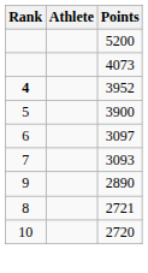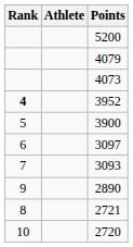 <table class="wikitable" style="font-size:95%; text-align:center;">
 <tr>
 <th>Rank</th>
 <th>Athlete</th>
 <th>Points</th>
 </tr>
 <tr>
 <td></td>
 <td align="left"></td>
 <td align="center">5200</td>
+</tr>
+<tr>
+<td></td>
+<td align="left"></td>
+<td align="center">4079</td>
 </tr>
 <tr>
 <td></td>
 <td align="left"></td>
 <td align="center">4073</td>
 </tr>
 <tr>
 <td><strong>4</strong></td>
 <td align="left"></td>
 <td align="center">3952</td>
 </tr>
 <tr>
 <td>5</td>
 <td align="left"></td>
 <td align="center">3900</td>
 </tr>
 <tr>
 <td>6</td>
 <td align="left"></td>
 <td align="center">3097</td>
 </tr>
 <tr>
 <td>7</td>
 <td align="left"></td>
 <td align="center">3093</td>
 </tr>
 <tr>
 <td>9</td>
 <td align="left"></td>
 <td align="center">2890</td>
 </tr>
 <tr>
 <td>8</td>
 <td align="left"></td>
 <td align="center">2721</td>
 </tr>
 <tr>
 <td>10</td>
 <td align="left"></td>
 <td align="center">2720</td>
 </tr>
 </table>
